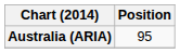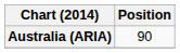 <table class="wikitable plainrowheaders" style="text-align:center">
 <tr>
 <th scope="col">Chart (2014)</th>
 <th scope="col">Position</th>
 </tr>
 <tr>
 <th scope="row">Australia (ARIA)</th>
-<td>95</td>
+<td>90</td>
 </tr>
 <tr>
 </tr>
 </table>
